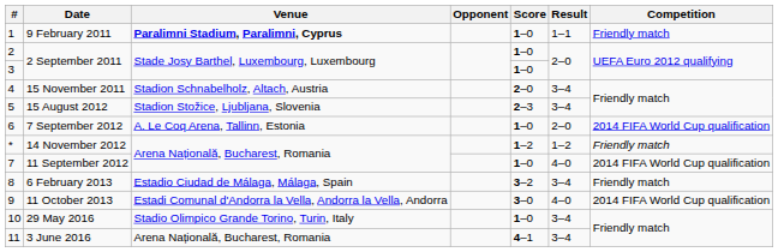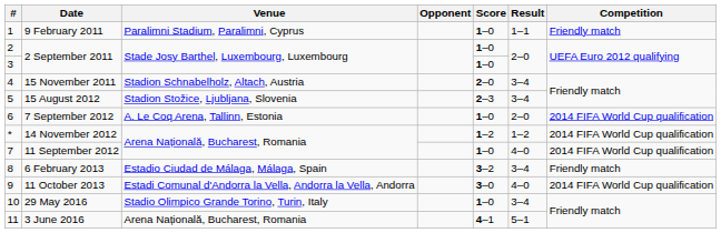 <table class="wikitable sortable">
 <tr>
 <th>#</th>
 <th>Date</th>
 <th>Venue</th>
 <th>Opponent</th>
 <th>Score</th>
 <th>Result</th>
 <th>Competition</th>
 </tr>
 <tr>
 <td>1</td>
 <td>9 February 2011</td>
-<td><strong><a href='#'>Paralimni Stadium</a>, <a href='#'>Paralimni</a>, Cyprus</strong></td>
+<td><a href='#'>Paralimni Stadium</a>, <a href='#'>Paralimni</a>, Cyprus</td>
 <td></td>
 <td><strong>1</strong>–0</td>
 <td>1–1</td>
 <td><a href='#'>Friendly match</a></td>
 </tr>
 <tr>
 <td>2</td>
 <td rowspan="2">2 September 2011</td>
 <td rowspan="2"><a href='#'>Stade Josy Barthel</a>, <a href='#'>Luxembourg</a>, Luxembourg</td>
 <td rowspan="2"></td>
 <td><strong>1</strong>–0</td>
 <td rowspan="2">2–0</td>
 <td rowspan="2"><a href='#'>UEFA Euro 2012 qualifying</a></td>
 </tr>
 <tr>
 <td>3</td>
 <td><strong>1</strong>–0</td>
 </tr>
 <tr>
 <td>4</td>
 <td>15 November 2011</td>
 <td><a href='#'>Stadion Schnabelholz</a>, <a href='#'>Altach</a>, Austria</td>
 <td></td>
 <td><strong>2</strong>–0</td>
 <td>3–4</td>
 <td rowspan="2">Friendly match</td>
 </tr>
 <tr>
 <td>5</td>
 <td>15 August 2012</td>
 <td><a href='#'>Stadion Stožice</a>, <a href='#'>Ljubljana</a>, Slovenia</td>
 <td></td>
 <td><strong>2</strong>–3</td>
 <td>3–4</td>
 </tr>
 <tr>
 <td>6</td>
 <td>7 September 2012</td>
 <td><a href='#'>A. Le Coq Arena</a>, <a href='#'>Tallinn</a>, Estonia</td>
 <td></td>
 <td><strong>1</strong>–0</td>
 <td>2–0</td>
 <td><a href='#'>2014 FIFA World Cup qualification</a></td>
 </tr>
 <tr>
 <td><em>*</em></td>
 <td>14 November 2012</td>
 <td rowspan="2"><a href='#'>Arena Națională</a>, <a href='#'>Bucharest</a>, Romania</td>
 <td></td>
 <td><strong>1</strong>–2</td>
 <td>1–2</td>
-<td><em>Friendly match</em></td>
+<td>2014 FIFA World Cup qualification</td>
 </tr>
 <tr>
 <td>7</td>
 <td>11 September 2012</td>
 <td></td>
 <td><strong>1</strong>–0</td>
 <td>4–0</td>
 <td>2014 FIFA World Cup qualification</td>
 </tr>
 <tr>
 <td>8</td>
 <td>6 February 2013</td>
 <td><a href='#'>Estadio Ciudad de Málaga</a>, <a href='#'>Málaga</a>, Spain</td>
 <td></td>
 <td><strong>3</strong>–2</td>
 <td>3–4</td>
 <td>Friendly match</td>
 </tr>
 <tr>
 <td>9</td>
 <td>11 October 2013</td>
 <td><a href='#'>Estadi Comunal d'Andorra la Vella</a>, <a href='#'>Andorra la Vella</a>, Andorra</td>
 <td></td>
 <td><strong>3</strong>–0</td>
 <td>4–0</td>
 <td>2014 FIFA World Cup qualification</td>
 </tr>
 <tr>
 <td>10</td>
 <td>29 May 2016</td>
 <td><a href='#'>Stadio Olimpico Grande Torino</a>, <a href='#'>Turin</a>, Italy</td>
 <td></td>
 <td><strong>1</strong>–0</td>
 <td>3–4</td>
 <td rowspan="2">Friendly match</td>
 </tr>
 <tr>
 <td>11</td>
 <td>3 June 2016</td>
 <td>Arena Națională, Bucharest, Romania</td>
 <td></td>
 <td><strong>4</strong>–1</td>
-<td>3–4</td>
+<td>5–1</td>
 </tr>
 </table>
